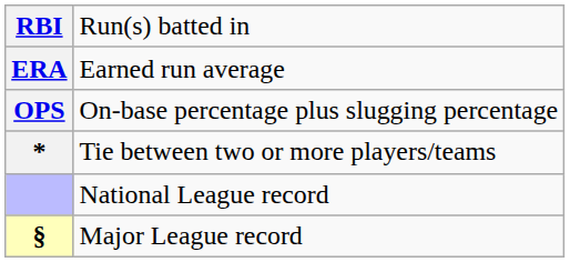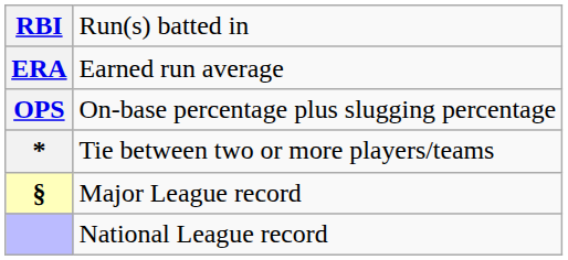 <table class="wikitable" border="1">
 <tr>
 <th scope="row"><a href='#'>RBI</a></th>
 <td>Run(s) batted in</td>
 </tr>
 <tr>
 <th scope="row"><a href='#'>ERA</a></th>
 <td>Earned run average</td>
 </tr>
 <tr>
 <th scope="row"><a href='#'>OPS</a></th>
 <td>On-base percentage plus slugging percentage</td>
 </tr>
 <tr>
 <th scope="row">*</th>
 <td>Tie between two or more players/teams</td>
 </tr>
 <tr>
+<th scope="row" style="background-color:#ffffbb">§</th>
+<td>Major League record</td>
+</tr>
+<tr>
 <th scope="row" style="background-color:#bbbbff"></th>
 <td>National League record</td>
 </tr>
-<tr>
-<th scope="row" style="background-color:#ffffbb">§</th>
-<td>Major League record</td>
-</tr>
 </table>
